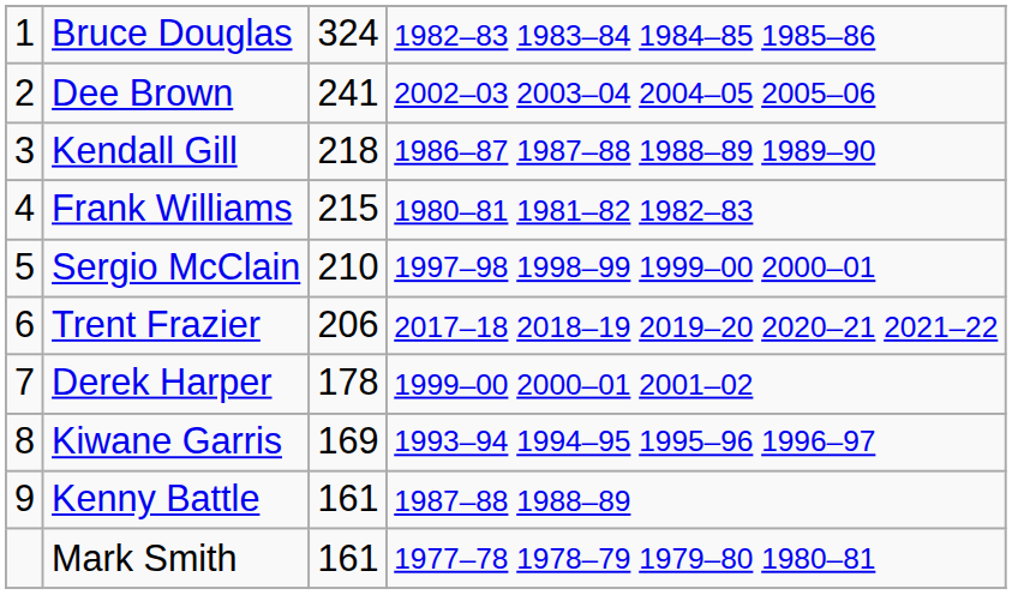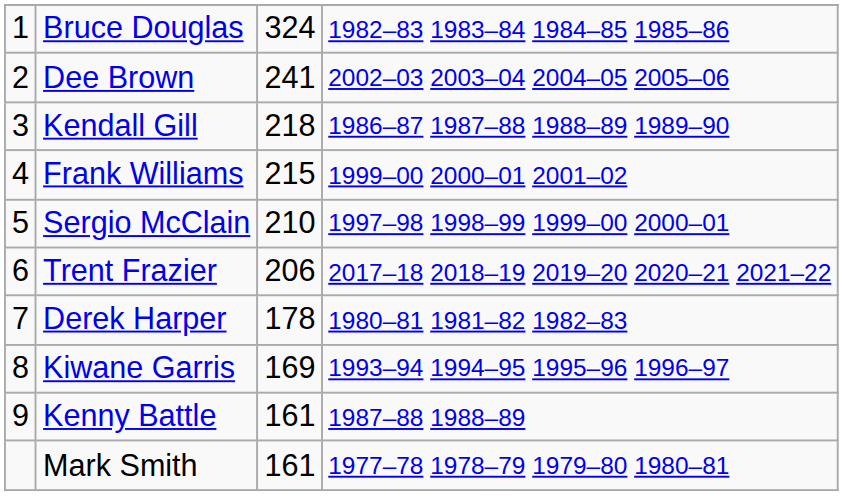 <table class="wikitable">
 <tr>
 </tr>
 <tr>
 <td>1</td>
 <td><a href='#'>Bruce Douglas</a></td>
 <td>324</td>
 <td style="font-size:80%;"><a href='#'>1982–83</a> <a href='#'>1983–84</a> <a href='#'>1984–85</a> <a href='#'>1985–86</a></td>
 </tr>
 <tr>
 <td>2</td>
 <td><a href='#'>Dee Brown</a></td>
 <td>241</td>
 <td style="font-size:80%;"><a href='#'>2002–03</a> <a href='#'>2003–04</a> <a href='#'>2004–05</a> <a href='#'>2005–06</a></td>
 </tr>
 <tr>
 <td>3</td>
 <td><a href='#'>Kendall Gill</a></td>
 <td>218</td>
 <td style="font-size:80%;"><a href='#'>1986–87</a> <a href='#'>1987–88</a> <a href='#'>1988–89</a> <a href='#'>1989–90</a></td>
 </tr>
 <tr>
 <td>4</td>
 <td><a href='#'>Frank Williams</a></td>
 <td>215</td>
-<td style="font-size:80%;"><a href='#'>1980–81</a> <a href='#'>1981–82</a> <a href='#'>1982–83</a></td>
+<td style="font-size:80%;"><a href='#'>1999–00</a> <a href='#'>2000–01</a> <a href='#'>2001–02</a></td>
 </tr>
 <tr>
 <td>5</td>
 <td><a href='#'>Sergio McClain</a></td>
 <td>210</td>
 <td style="font-size:80%;"><a href='#'>1997–98</a> <a href='#'>1998–99</a> <a href='#'>1999–00</a> <a href='#'>2000–01</a></td>
 </tr>
 <tr>
 <td>6</td>
 <td><a href='#'>Trent Frazier</a></td>
 <td>206</td>
 <td style="font-size:80%;"><a href='#'>2017–18</a> <a href='#'>2018–19</a> <a href='#'>2019–20</a> <a href='#'>2020–21</a> <a href='#'>2021–22</a></td>
 </tr>
 <tr>
 <td>7</td>
 <td><a href='#'>Derek Harper</a></td>
 <td>178</td>
-<td style="font-size:80%;"><a href='#'>1999–00</a> <a href='#'>2000–01</a> <a href='#'>2001–02</a></td>
+<td style="font-size:80%;"><a href='#'>1980–81</a> <a href='#'>1981–82</a> <a href='#'>1982–83</a></td>
 </tr>
 <tr>
 <td>8</td>
 <td><a href='#'>Kiwane Garris</a></td>
 <td>169</td>
 <td style="font-size:80%;"><a href='#'>1993–94</a> <a href='#'>1994–95</a> <a href='#'>1995–96</a> <a href='#'>1996–97</a></td>
 </tr>
 <tr>
 <td>9</td>
 <td><a href='#'>Kenny Battle</a></td>
 <td>161</td>
 <td style="font-size:80%;"><a href='#'>1987–88</a> <a href='#'>1988–89</a></td>
 </tr>
 <tr>
 <td></td>
 <td>Mark Smith</td>
 <td>161</td>
 <td style="font-size:80%;"><a href='#'>1977–78</a> <a href='#'>1978–79</a> <a href='#'>1979–80</a> <a href='#'>1980–81</a></td>
 </tr>
 </table>
